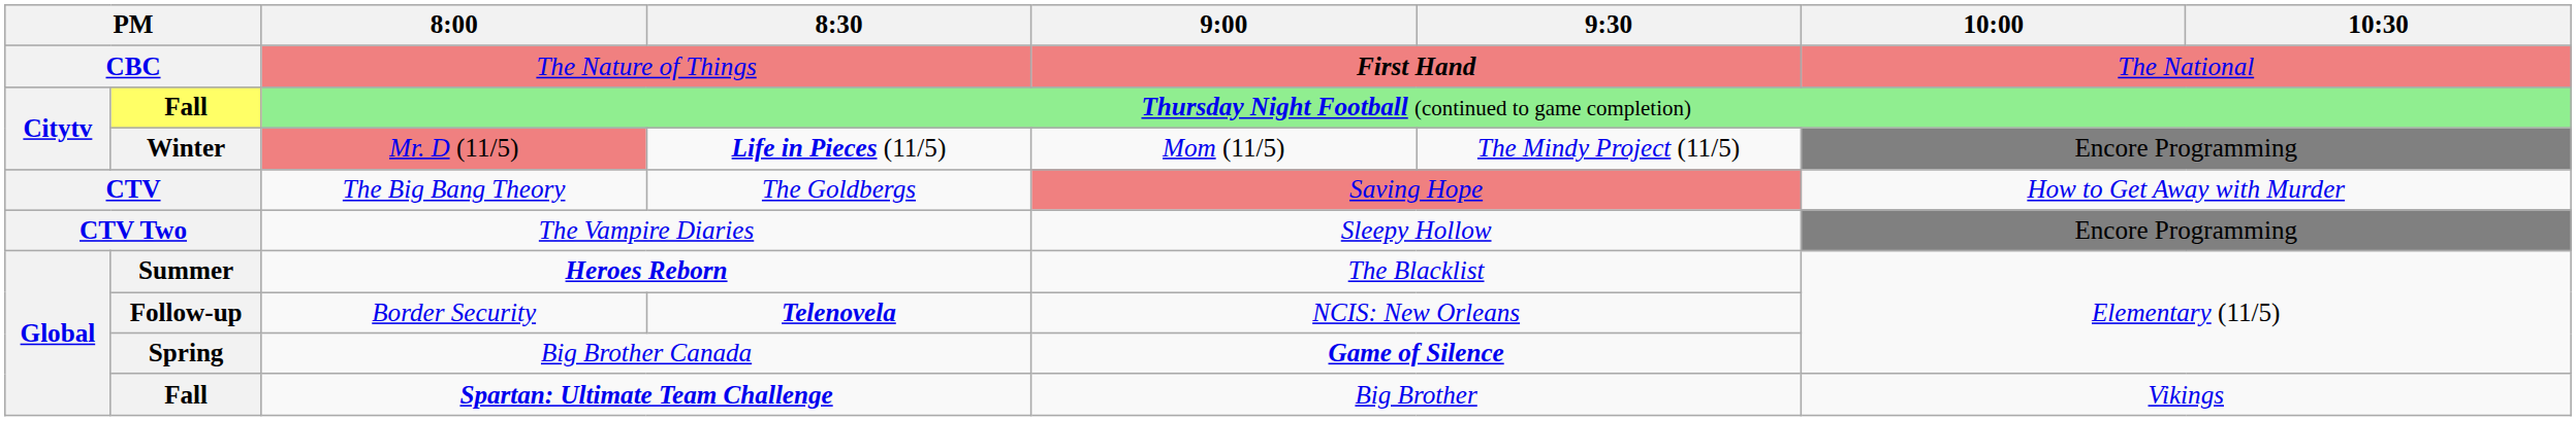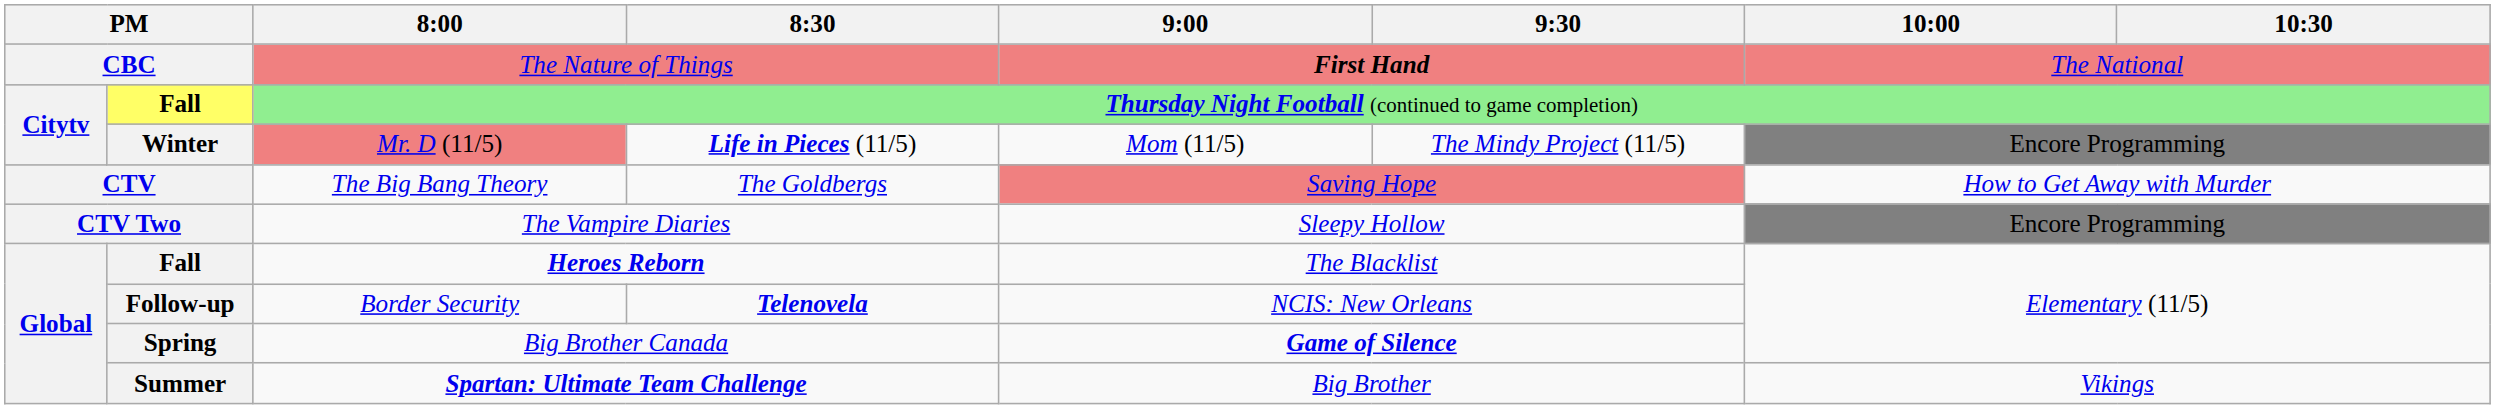 <table class="wikitable" style="width:100%;margin-right:0;text-align:center">
 <tr>
 <th colspan="2" style="width:10%;">PM</th>
 <th style="width:15%;">8:00</th>
 <th style="width:15%;">8:30</th>
 <th style="width:15%;">9:00</th>
 <th style="width:15%;">9:30</th>
 <th style="width:15%;">10:00</th>
 <th style="width:15%;">10:30</th>
 </tr>
 <tr>
 <th colspan="2"><a href='#'>CBC</a></th>
 <td colspan="2" style="background:#f08080;"><em><a href='#'>The Nature of Things</a></em></td>
 <td colspan="2" style="background:#f08080;"><strong><em>First Hand</em></strong></td>
 <td colspan="2" style="background:#f08080;"><em><a href='#'>The National</a></em></td>
 </tr>
 <tr>
 <th rowspan="2"><a href='#'>Citytv</a></th>
 <th style="background:#ff6;">Fall</th>
 <td colspan="6" style="background:lightgreen;"><strong><em><a href='#'>Thursday Night Football</a></em></strong> <small>(continued to game completion)</small></td>
 </tr>
 <tr>
 <th>Winter</th>
 <td style="background:#f08080;"><em><a href='#'>Mr. D</a></em> (11/5)</td>
 <td><strong><em><a href='#'>Life in Pieces</a></em></strong> (11/5)</td>
 <td><em><a href='#'>Mom</a></em> (11/5)</td>
 <td><em><a href='#'>The Mindy Project</a></em> (11/5)</td>
 <td colspan="2" style="background:gray;">Encore Programming</td>
 </tr>
 <tr>
 <th colspan="2"><a href='#'>CTV</a></th>
 <td><em><a href='#'>The Big Bang Theory</a></em></td>
 <td><em><a href='#'>The Goldbergs</a></em></td>
 <td colspan="2" style="background:#f08080;"><em><a href='#'>Saving Hope</a></em></td>
 <td colspan="2"><em><a href='#'>How to Get Away with Murder</a></em></td>
 </tr>
 <tr>
 <th colspan="2"><a href='#'>CTV Two</a></th>
 <td colspan="2"><em><a href='#'>The Vampire Diaries</a></em></td>
 <td colspan="2"><em><a href='#'>Sleepy Hollow</a></em></td>
 <td colspan="2" style="background:gray;">Encore Programming</td>
 </tr>
 <tr>
 <th rowspan="4" colspan="1"><a href='#'>Global</a></th>
-<th>Summer</th>
+<th>Fall</th>
 <td colspan="2"><strong><em><a href='#'>Heroes Reborn</a></em></strong></td>
 <td colspan="2"><em><a href='#'>The Blacklist</a></em></td>
 <td rowspan="3" colspan="2"><em><a href='#'>Elementary</a></em> (11/5)</td>
 </tr>
 <tr>
 <th>Follow-up</th>
 <td><em><a href='#'>Border Security</a></em></td>
 <td><strong><em><a href='#'>Telenovela</a></em></strong></td>
 <td colspan="2"><em><a href='#'>NCIS: New Orleans</a></em></td>
 </tr>
 <tr>
 <th>Spring</th>
 <td colspan="2"><em><a href='#'>Big Brother Canada</a></em></td>
 <td colspan="2"><strong><em><a href='#'>Game of Silence</a></em></strong></td>
 </tr>
 <tr>
-<th>Fall</th>
+<th>Summer</th>
 <td colspan="2"><strong><em><a href='#'>Spartan: Ultimate Team Challenge</a></em></strong></td>
 <td colspan="2"><em><a href='#'>Big Brother</a></em></td>
 <td colspan="2"><em><a href='#'>Vikings</a></em></td>
 </tr>
 </table>
